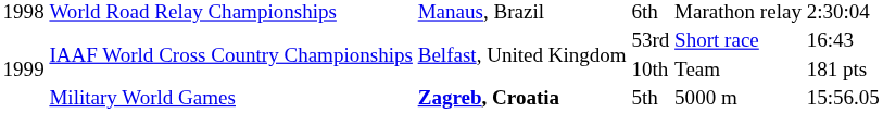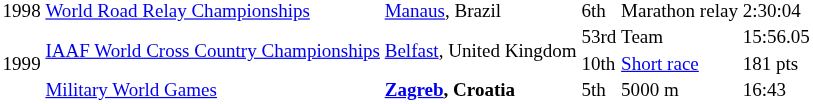 <table>
 <tr>
 <td>1998</td>
 <td><a href='#'>World Road Relay Championships</a></td>
 <td><a href='#'>Manaus</a>, Brazil</td>
 <td>6th</td>
 <td>Marathon relay</td>
 <td>2:30:04</td>
 </tr>
 <tr>
 <td rowspan=3>1999</td>
 <td rowspan=2><a href='#'>IAAF World Cross Country Championships</a></td>
 <td rowspan=2><a href='#'>Belfast</a>, United Kingdom</td>
 <td>53rd</td>
-<td><a href='#'>Short race</a></td>
-<td>16:43</td>
+<td>Team</td>
+<td>15:56.05</td>
 </tr>
 <tr>
 <td>10th</td>
-<td>Team</td>
+<td><a href='#'>Short race</a></td>
 <td>181 pts</td>
 </tr>
 <tr>
 <td><a href='#'>Military World Games</a></td>
 <td><strong><a href='#'>Zagreb</a>, Croatia</strong></td>
 <td>5th</td>
 <td>5000 m</td>
-<td>15:56.05</td>
+<td>16:43</td>
 </tr>
 </table>
